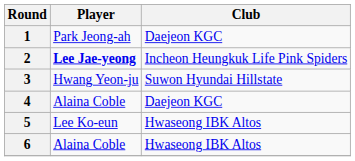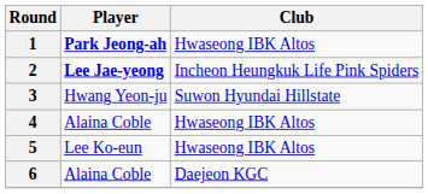 <table class=wikitable>
 <tr>
 <th>Round</th>
 <th>Player</th>
 <th>Club</th>
 </tr>
 <tr>
 <th>1</th>
-<td> <a href='#'>Park Jeong-ah</a></td>
-<td><a href='#'>Daejeon KGC</a></td>
+<td><strong> <a href='#'>Park Jeong-ah</a></strong></td>
+<td><a href='#'>Hwaseong IBK Altos</a></td>
 </tr>
 <tr>
 <th>2</th>
 <td><strong> <a href='#'>Lee Jae-yeong</a></strong></td>
 <td><a href='#'>Incheon Heungkuk Life Pink Spiders</a></td>
 </tr>
 <tr>
 <th>3</th>
 <td> <a href='#'>Hwang Yeon-ju</a></td>
 <td><a href='#'>Suwon Hyundai Hillstate</a></td>
 </tr>
 <tr>
 <th>4</th>
 <td> <a href='#'>Alaina Coble</a></td>
-<td><a href='#'>Daejeon KGC</a></td>
+<td><a href='#'>Hwaseong IBK Altos</a></td>
 </tr>
 <tr>
 <th>5</th>
 <td> <a href='#'>Lee Ko-eun</a></td>
 <td><a href='#'>Hwaseong IBK Altos</a></td>
 </tr>
 <tr>
 <th>6</th>
 <td> <a href='#'>Alaina Coble</a></td>
-<td><a href='#'>Hwaseong IBK Altos</a></td>
+<td><a href='#'>Daejeon KGC</a></td>
 </tr>
 <tr>
 </tr>
 </table>
